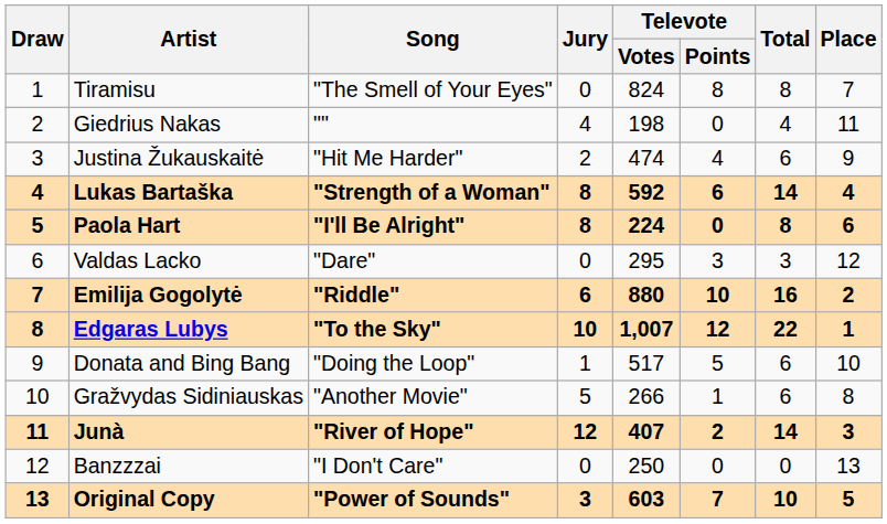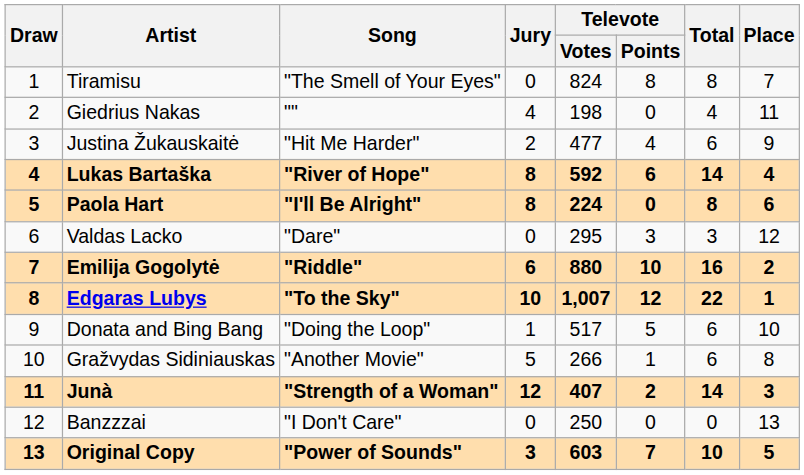 <table class="sortable wikitable" style="margin: 1em auto 1em auto; text-align:center">
 <tr>
 <th rowspan="2">Draw</th>
 <th rowspan="2">Artist</th>
 <th rowspan="2">Song</th>
 <th rowspan="2">Jury</th>
 <th colspan="2">Televote</th>
 <th rowspan="2">Total</th>
 <th rowspan="2">Place</th>
 </tr>
 <tr>
 <th>Votes</th>
 <th>Points</th>
 </tr>
 <tr>
 <td>1</td>
 <td align="left">Tiramisu</td>
 <td align="left">"The Smell of Your Eyes"</td>
 <td>0</td>
 <td>824</td>
 <td>8</td>
 <td>8</td>
 <td>7</td>
 </tr>
 <tr>
 <td>2</td>
 <td align="left">Giedrius Nakas</td>
 <td align="left">""</td>
 <td>4</td>
 <td>198</td>
 <td>0</td>
 <td>4</td>
 <td>11</td>
 </tr>
 <tr>
 <td>3</td>
 <td align="left">Justina Žukauskaitė</td>
 <td align="left">"Hit Me Harder"</td>
 <td>2</td>
-<td>474</td>
+<td>477</td>
 <td>4</td>
 <td>6</td>
 <td>9</td>
 </tr>
 <tr style="font-weight:bold; background:navajowhite;">
 <td>4</td>
 <td align="left">Lukas Bartaška</td>
-<td align="left">"Strength of a Woman"</td>
+<td align="left">"River of Hope"</td>
 <td>8</td>
 <td>592</td>
 <td>6</td>
 <td>14</td>
 <td>4</td>
 </tr>
 <tr style="font-weight:bold; background:navajowhite;">
 <td>5</td>
 <td align="left">Paola Hart</td>
 <td align="left">"I'll Be Alright"</td>
 <td>8</td>
 <td>224</td>
 <td>0</td>
 <td>8</td>
 <td>6</td>
 </tr>
 <tr>
 <td>6</td>
 <td align="left">Valdas Lacko</td>
 <td align="left">"Dare"</td>
 <td>0</td>
 <td>295</td>
 <td>3</td>
 <td>3</td>
 <td>12</td>
 </tr>
 <tr style="font-weight:bold; background:navajowhite;">
 <td>7</td>
 <td align="left">Emilija Gogolytė</td>
 <td align="left">"Riddle"</td>
 <td>6</td>
 <td>880</td>
 <td>10</td>
 <td>16</td>
 <td>2</td>
 </tr>
 <tr style="font-weight:bold; background:navajowhite;">
 <td>8</td>
 <td align="left"><a href='#'>Edgaras Lubys</a></td>
 <td align="left">"To the Sky"</td>
 <td>10</td>
 <td>1,007</td>
 <td>12</td>
 <td>22</td>
 <td>1</td>
 </tr>
 <tr>
 <td>9</td>
 <td align="left">Donata and Bing Bang</td>
 <td align="left">"Doing the Loop"</td>
 <td>1</td>
 <td>517</td>
 <td>5</td>
 <td>6</td>
 <td>10</td>
 </tr>
 <tr>
 <td>10</td>
 <td align="left">Gražvydas Sidiniauskas</td>
 <td align="left">"Another Movie"</td>
 <td>5</td>
 <td>266</td>
 <td>1</td>
 <td>6</td>
 <td>8</td>
 </tr>
 <tr style="font-weight:bold; background:navajowhite;">
 <td>11</td>
 <td align="left">Junà</td>
-<td align="left">"River of Hope"</td>
+<td align="left">"Strength of a Woman"</td>
 <td>12</td>
 <td>407</td>
 <td>2</td>
 <td>14</td>
 <td>3</td>
 </tr>
 <tr>
 <td>12</td>
 <td align="left">Banzzzai</td>
 <td align="left">"I Don't Care"</td>
 <td>0</td>
 <td>250</td>
 <td>0</td>
 <td>0</td>
 <td>13</td>
 </tr>
 <tr style="font-weight:bold; background:navajowhite;">
 <td>13</td>
 <td align="left">Original Copy</td>
 <td align="left">"Power of Sounds"</td>
 <td>3</td>
 <td>603</td>
 <td>7</td>
 <td>10</td>
 <td>5</td>
 </tr>
 </table>
